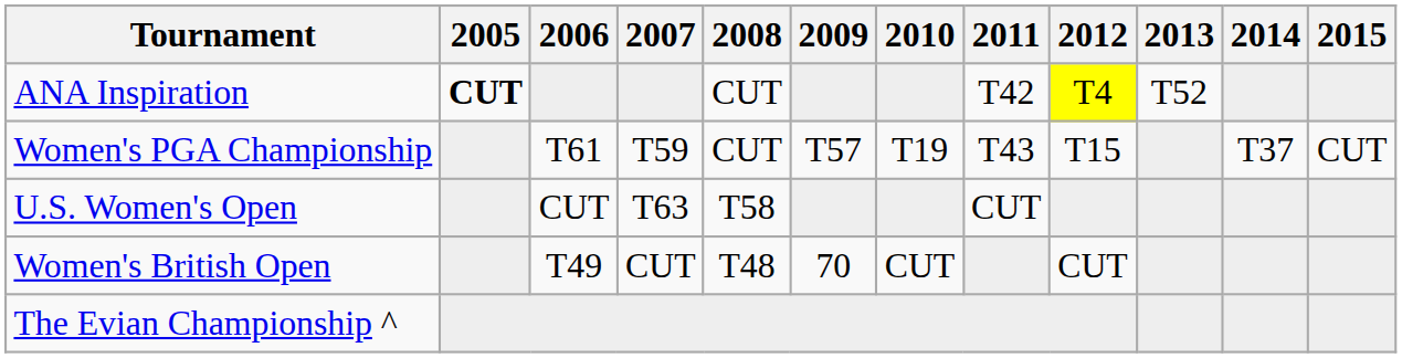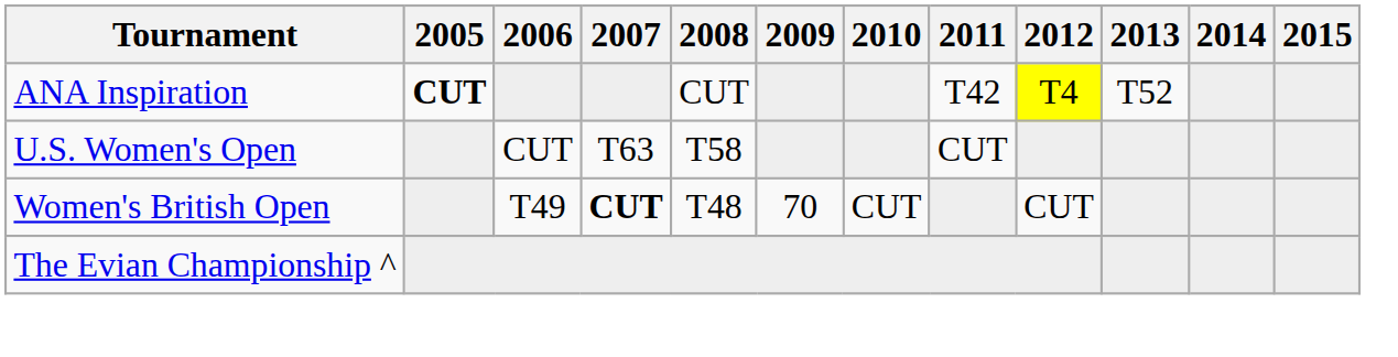 <table class="wikitable" style="font-size:95%;text-align:center;">
 <tr>
 <th>Tournament</th>
 <th>2005</th>
 <th>2006</th>
 <th>2007</th>
 <th>2008</th>
 <th>2009</th>
 <th>2010</th>
 <th>2011</th>
 <th>2012</th>
 <th>2013</th>
 <th>2014</th>
 <th>2015</th>
 </tr>
 <tr>
 <td align=left><a href='#'>ANA Inspiration</a></td>
 <td><strong>CUT</strong></td>
 <td style="background:#eeeeee;"></td>
 <td style="background:#eeeeee;"></td>
 <td>CUT</td>
 <td style="background:#eeeeee;"></td>
 <td style="background:#eeeeee;"></td>
 <td>T42</td>
 <td style="background:yellow;">T4</td>
 <td>T52</td>
 <td style="background:#eeeeee;"></td>
 <td style="background:#eeeeee;"></td>
 </tr>
 <tr>
-<td align=left><a href='#'>Women's PGA Championship</a></td>
-<td style="background:#eeeeee;"></td>
-<td>T61</td>
-<td>T59</td>
-<td>CUT</td>
-<td>T57</td>
-<td>T19</td>
-<td>T43</td>
-<td>T15</td>
-<td style="background:#eeeeee;"></td>
-<td>T37</td>
-<td>CUT</td>
-</tr>
-<tr>
 <td align=left><a href='#'>U.S. Women's Open</a></td>
 <td style="background:#eeeeee;"></td>
 <td>CUT</td>
 <td>T63</td>
 <td>T58</td>
 <td style="background:#eeeeee;"></td>
 <td style="background:#eeeeee;"></td>
 <td>CUT</td>
 <td style="background:#eeeeee;"></td>
 <td style="background:#eeeeee;"></td>
 <td style="background:#eeeeee;"></td>
 <td style="background:#eeeeee;"></td>
 </tr>
 <tr>
 <td align=left><a href='#'>Women's British Open</a></td>
 <td style="background:#eeeeee;"></td>
 <td>T49</td>
-<td>CUT</td>
+<td><strong>CUT</strong></td>
 <td>T48</td>
 <td>70</td>
 <td>CUT</td>
 <td style="background:#eeeeee;"></td>
 <td>CUT</td>
 <td style="background:#eeeeee;"></td>
 <td style="background:#eeeeee;"></td>
 <td style="background:#eeeeee;"></td>
 </tr>
 <tr>
 <td align=left><a href='#'>The Evian Championship</a> ^</td>
 <td style="background:#eeeeee;" colspan=8></td>
 <td style="background:#eeeeee;"></td>
 <td style="background:#eeeeee;"></td>
 <td style="background:#eeeeee;"></td>
 </tr>
 </table>
